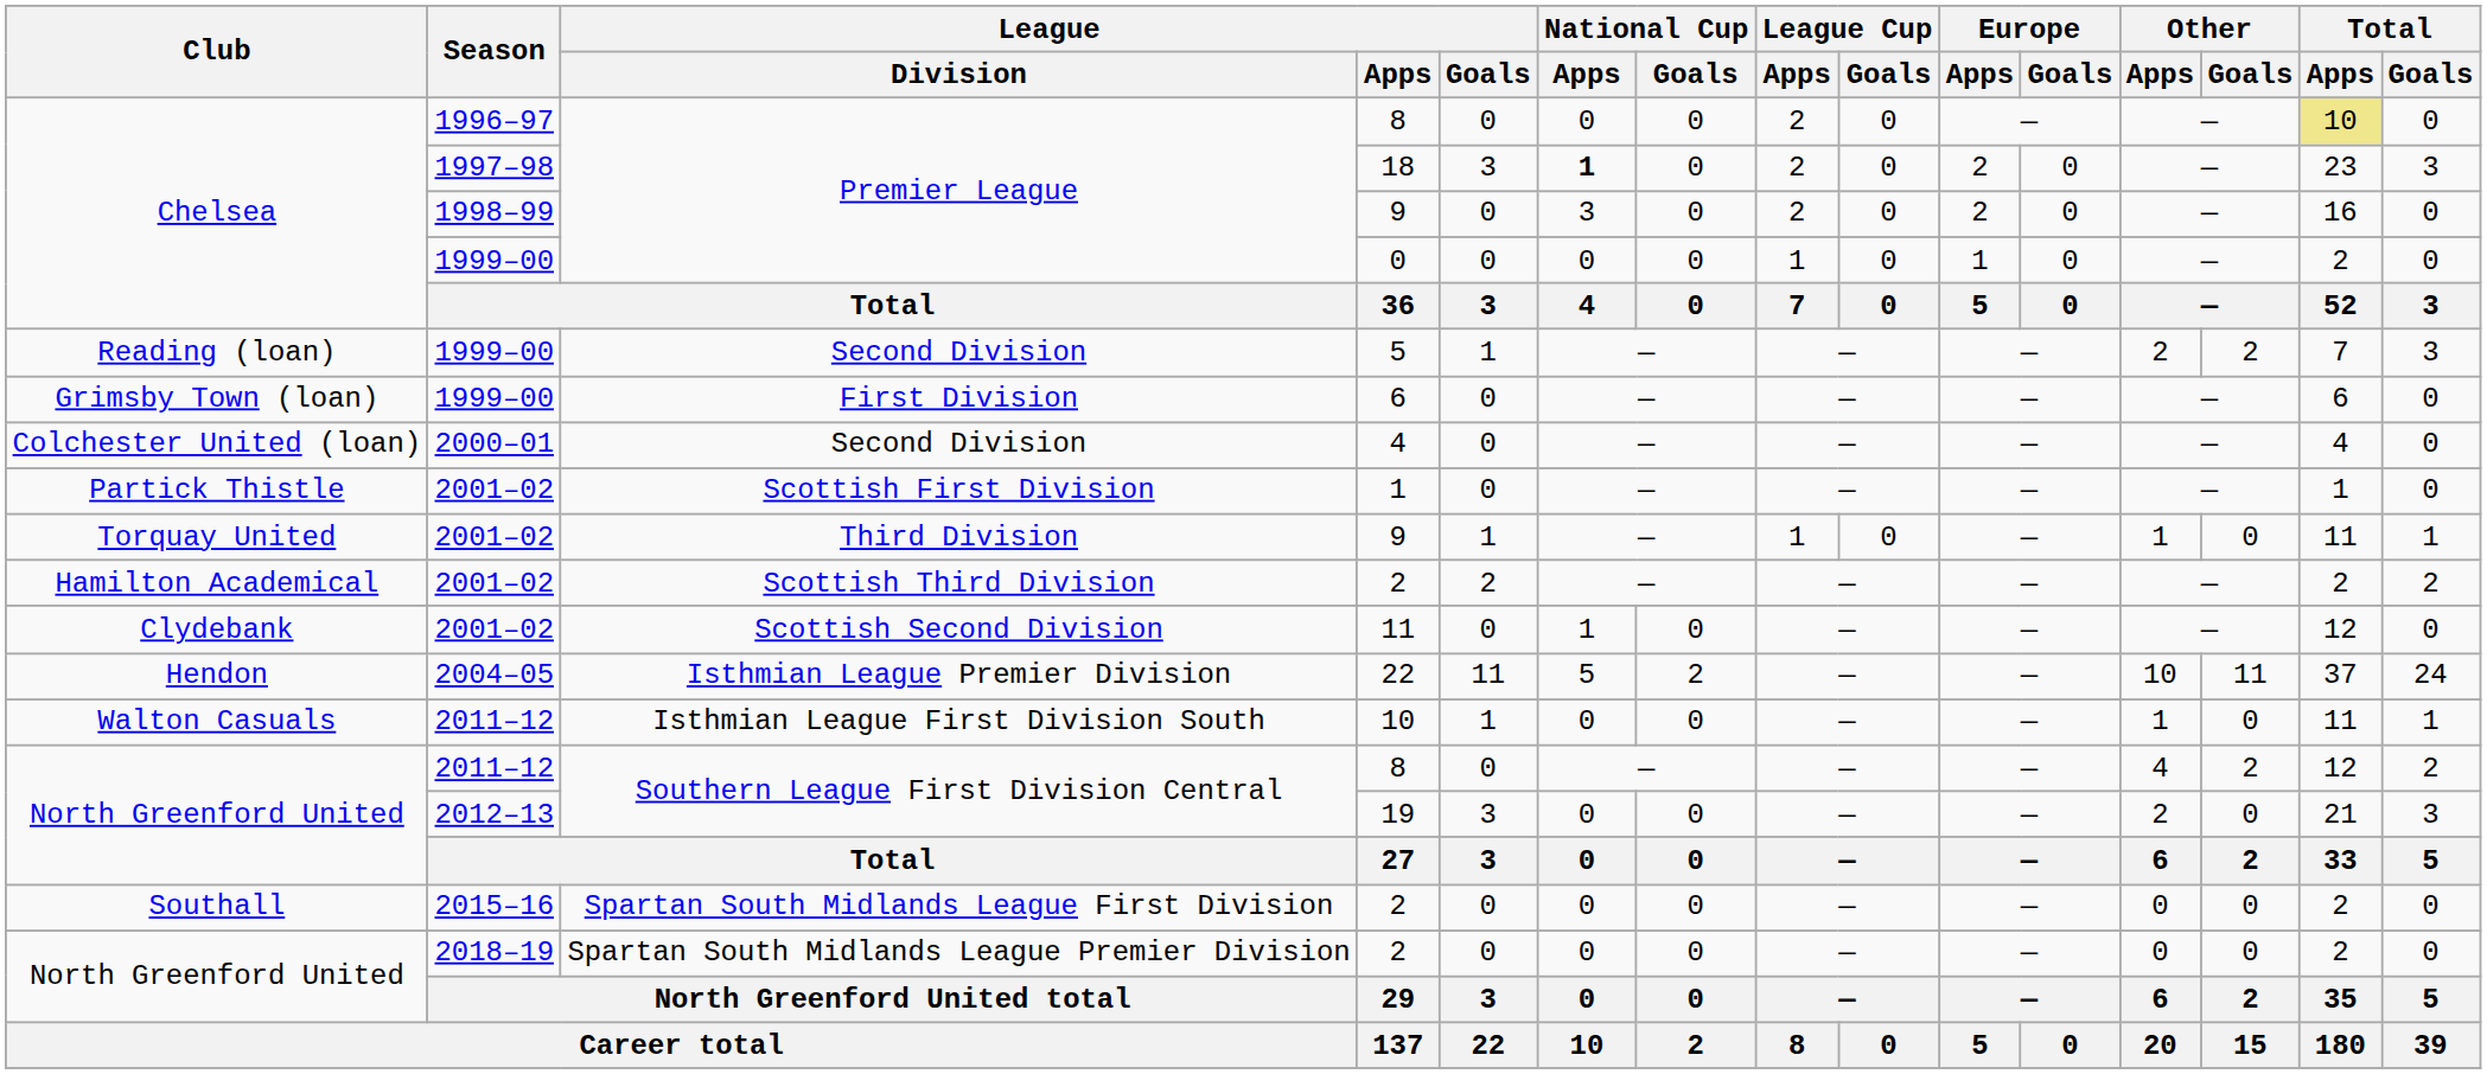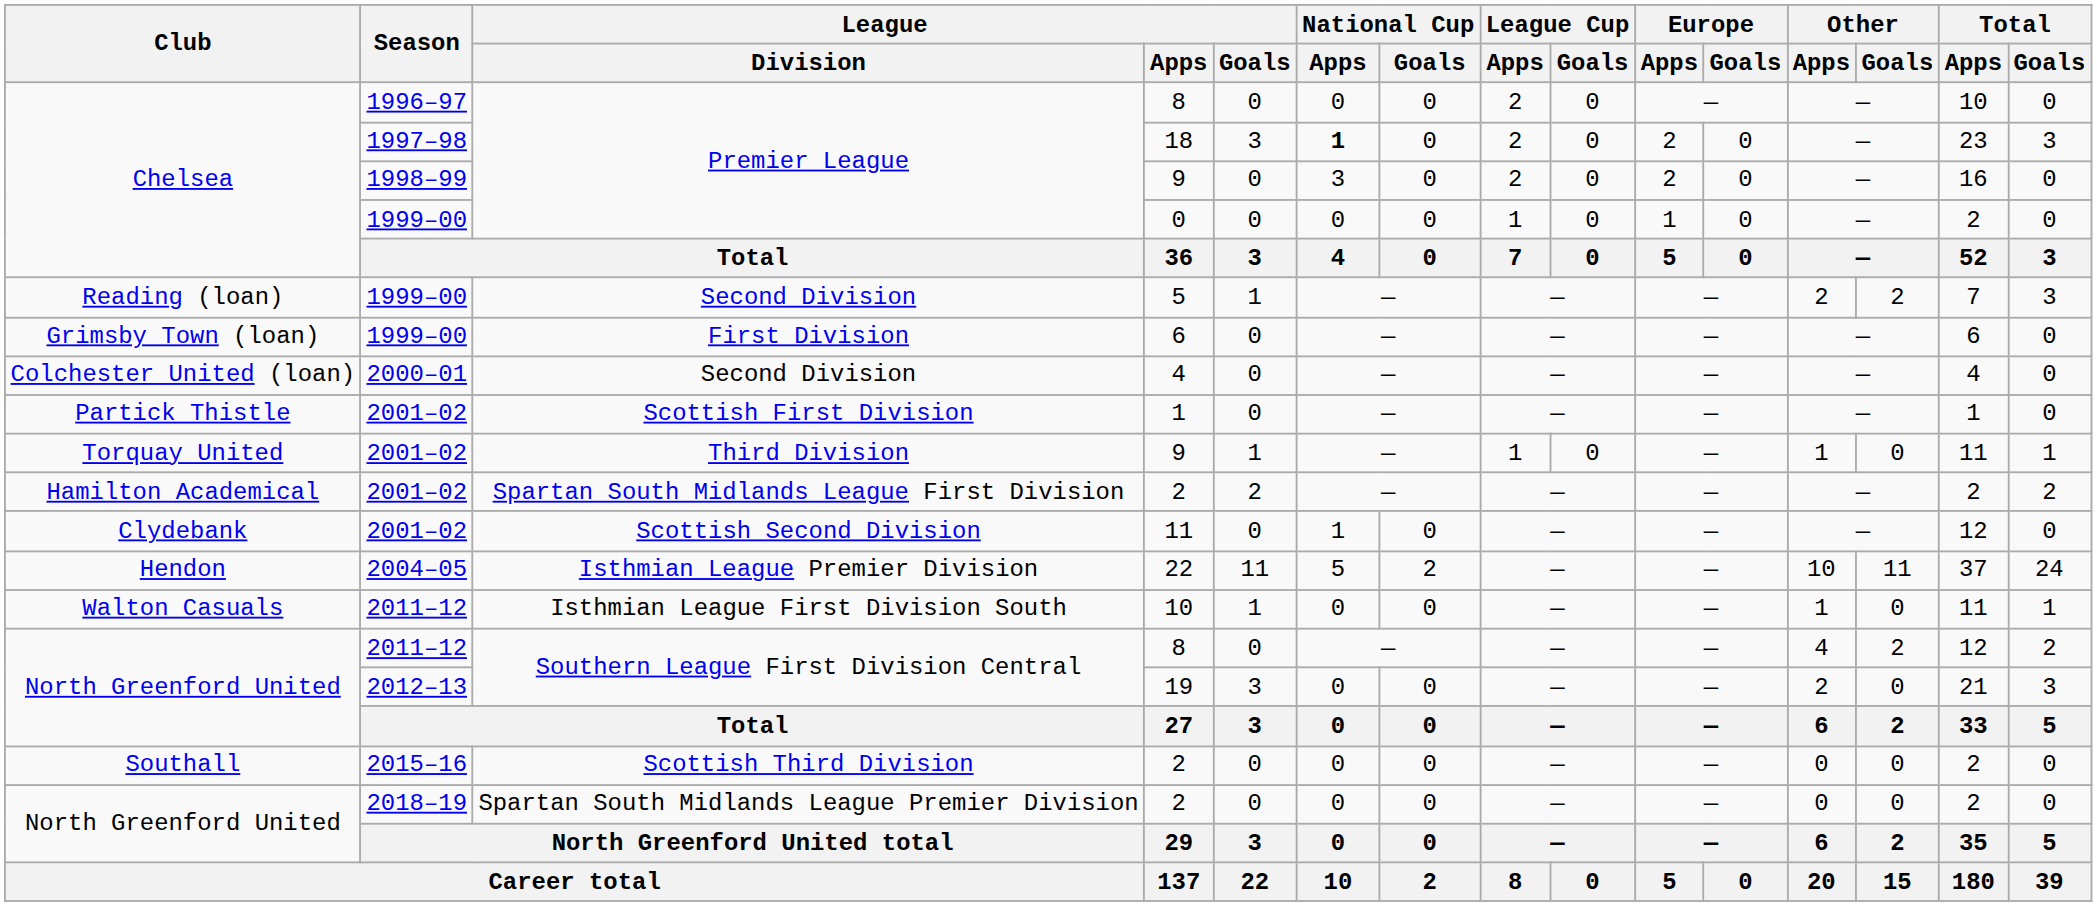 <table class="wikitable" style="text-align: center">
 <tr>
 <th rowspan="2">Club</th>
 <th rowspan="2">Season</th>
 <th colspan="3">League</th>
 <th colspan="2">National Cup</th>
 <th colspan="2">League Cup</th>
 <th colspan="2">Europe</th>
 <th colspan="2">Other</th>
 <th colspan="2">Total</th>
 </tr>
 <tr>
 <th>Division</th>
 <th>Apps</th>
 <th>Goals</th>
 <th>Apps</th>
 <th>Goals</th>
 <th>Apps</th>
 <th>Goals</th>
 <th>Apps</th>
 <th>Goals</th>
 <th>Apps</th>
 <th>Goals</th>
 <th>Apps</th>
 <th>Goals</th>
 </tr>
 <tr>
 <td rowspan="5"><a href='#'>Chelsea</a></td>
 <td><a href='#'>1996–97</a></td>
 <td rowspan="4"><a href='#'>Premier League</a></td>
 <td>8</td>
 <td>0</td>
 <td>0</td>
 <td>0</td>
 <td>2</td>
 <td>0</td>
 <td colspan="2">―</td>
 <td colspan="2">―</td>
-<td style="background: khaki;">10</td>
+<td>10</td>
 <td>0</td>
 </tr>
 <tr>
 <td><a href='#'>1997–98</a></td>
 <td>18</td>
 <td>3</td>
 <td><strong>1</strong></td>
 <td>0</td>
 <td>2</td>
 <td>0</td>
 <td>2</td>
 <td>0</td>
 <td colspan="2">―</td>
 <td>23</td>
 <td>3</td>
 </tr>
 <tr>
 <td><a href='#'>1998–99</a></td>
 <td>9</td>
 <td>0</td>
 <td>3</td>
 <td>0</td>
 <td>2</td>
 <td>0</td>
 <td>2</td>
 <td>0</td>
 <td colspan="2">―</td>
 <td>16</td>
 <td>0</td>
 </tr>
 <tr>
 <td><a href='#'>1999–00</a></td>
 <td>0</td>
 <td>0</td>
 <td>0</td>
 <td>0</td>
 <td>1</td>
 <td>0</td>
 <td>1</td>
 <td>0</td>
 <td colspan="2">―</td>
 <td>2</td>
 <td>0</td>
 </tr>
 <tr>
 <th colspan="2">Total</th>
 <th>36</th>
 <th>3</th>
 <th>4</th>
 <th>0</th>
 <th>7</th>
 <th>0</th>
 <th>5</th>
 <th>0</th>
 <th colspan="2">―</th>
 <th>52</th>
 <th>3</th>
 </tr>
 <tr>
 <td><a href='#'>Reading</a> (loan)</td>
 <td><a href='#'>1999–00</a></td>
 <td><a href='#'>Second Division</a></td>
 <td>5</td>
 <td>1</td>
 <td colspan="2">―</td>
 <td colspan="2">―</td>
 <td colspan="2">―</td>
 <td>2</td>
 <td>2</td>
 <td>7</td>
 <td>3</td>
 </tr>
 <tr>
 <td><a href='#'>Grimsby Town</a> (loan)</td>
 <td><a href='#'>1999–00</a></td>
 <td><a href='#'>First Division</a></td>
 <td>6</td>
 <td>0</td>
 <td colspan="2">―</td>
 <td colspan="2">―</td>
 <td colspan="2">―</td>
 <td colspan="2">―</td>
 <td>6</td>
 <td>0</td>
 </tr>
 <tr>
 <td><a href='#'>Colchester United</a> (loan)</td>
 <td><a href='#'>2000–01</a></td>
 <td>Second Division</td>
 <td>4</td>
 <td>0</td>
 <td colspan="2">―</td>
 <td colspan="2">―</td>
 <td colspan="2">―</td>
 <td colspan="2">―</td>
 <td>4</td>
 <td>0</td>
 </tr>
 <tr>
 <td><a href='#'>Partick Thistle</a></td>
 <td><a href='#'>2001–02</a></td>
 <td><a href='#'>Scottish First Division</a></td>
 <td>1</td>
 <td>0</td>
 <td colspan="2">―</td>
 <td colspan="2">―</td>
 <td colspan="2">―</td>
 <td colspan="2">―</td>
 <td>1</td>
 <td>0</td>
 </tr>
 <tr>
 <td><a href='#'>Torquay United</a></td>
 <td><a href='#'>2001–02</a></td>
 <td><a href='#'>Third Division</a></td>
 <td>9</td>
 <td>1</td>
 <td colspan="2">―</td>
 <td>1</td>
 <td>0</td>
 <td colspan="2">―</td>
 <td>1</td>
 <td>0</td>
 <td>11</td>
 <td>1</td>
 </tr>
 <tr>
 <td><a href='#'>Hamilton Academical</a></td>
 <td><a href='#'>2001–02</a></td>
-<td><a href='#'>Scottish Third Division</a></td>
+<td><a href='#'>Spartan South Midlands League</a> First Division</td>
 <td>2</td>
 <td>2</td>
 <td colspan="2">―</td>
 <td colspan="2">―</td>
 <td colspan="2">―</td>
 <td colspan="2">―</td>
 <td>2</td>
 <td>2</td>
 </tr>
 <tr>
 <td><a href='#'>Clydebank</a></td>
 <td><a href='#'>2001–02</a></td>
 <td><a href='#'>Scottish Second Division</a></td>
 <td>11</td>
 <td>0</td>
 <td>1</td>
 <td>0</td>
 <td colspan="2">―</td>
 <td colspan="2">―</td>
 <td colspan="2">―</td>
 <td>12</td>
 <td>0</td>
 </tr>
 <tr>
 <td><a href='#'>Hendon</a></td>
 <td><a href='#'>2004–05</a></td>
 <td><a href='#'>Isthmian League</a> Premier Division</td>
 <td>22</td>
 <td>11</td>
 <td>5</td>
 <td>2</td>
 <td colspan="2">―</td>
 <td colspan="2">―</td>
 <td>10</td>
 <td>11</td>
 <td>37</td>
 <td>24</td>
 </tr>
 <tr>
 <td><a href='#'>Walton Casuals</a></td>
 <td><a href='#'>2011–12</a></td>
 <td>Isthmian League First Division South</td>
 <td>10</td>
 <td>1</td>
 <td>0</td>
 <td>0</td>
 <td colspan="2">―</td>
 <td colspan="2">―</td>
 <td>1</td>
 <td>0</td>
 <td>11</td>
 <td>1</td>
 </tr>
 <tr>
 <td rowspan="3"><a href='#'>North Greenford United</a></td>
 <td><a href='#'>2011–12</a></td>
 <td rowspan="2"><a href='#'>Southern League</a> First Division Central</td>
 <td>8</td>
 <td>0</td>
 <td colspan="2">―</td>
 <td colspan="2">―</td>
 <td colspan="2">―</td>
 <td>4</td>
 <td>2</td>
 <td>12</td>
 <td>2</td>
 </tr>
 <tr>
 <td><a href='#'>2012–13</a></td>
 <td>19</td>
 <td>3</td>
 <td>0</td>
 <td>0</td>
 <td colspan="2">―</td>
 <td colspan="2">―</td>
 <td>2</td>
 <td>0</td>
 <td>21</td>
 <td>3</td>
 </tr>
 <tr>
 <th colspan="2">Total</th>
 <th>27</th>
 <th>3</th>
 <th>0</th>
 <th>0</th>
 <th colspan="2">―</th>
 <th colspan="2">―</th>
 <th>6</th>
 <th>2</th>
 <th>33</th>
 <th>5</th>
 </tr>
 <tr>
 <td><a href='#'>Southall</a></td>
 <td><a href='#'>2015–16</a></td>
-<td><a href='#'>Spartan South Midlands League</a> First Division</td>
+<td><a href='#'>Scottish Third Division</a></td>
 <td>2</td>
 <td>0</td>
 <td>0</td>
 <td>0</td>
 <td colspan="2">―</td>
 <td colspan="2">―</td>
 <td>0</td>
 <td>0</td>
 <td>2</td>
 <td>0</td>
 </tr>
 <tr>
 <td rowspan="2">North Greenford United</td>
 <td><a href='#'>2018–19</a></td>
 <td>Spartan South Midlands League Premier Division</td>
 <td>2</td>
 <td>0</td>
 <td>0</td>
 <td>0</td>
 <td colspan="2">―</td>
 <td colspan="2">―</td>
 <td>0</td>
 <td>0</td>
 <td>2</td>
 <td>0</td>
 </tr>
 <tr>
 <th colspan="2">North Greenford United total</th>
 <th>29</th>
 <th>3</th>
 <th>0</th>
 <th>0</th>
 <th colspan="2">―</th>
 <th colspan="2">―</th>
 <th>6</th>
 <th>2</th>
 <th>35</th>
 <th>5</th>
 </tr>
 <tr>
 <th colspan="3">Career total</th>
 <th>137</th>
 <th>22</th>
 <th>10</th>
 <th>2</th>
 <th>8</th>
 <th>0</th>
 <th>5</th>
 <th>0</th>
 <th>20</th>
 <th>15</th>
 <th>180</th>
 <th>39</th>
 </tr>
 </table>
